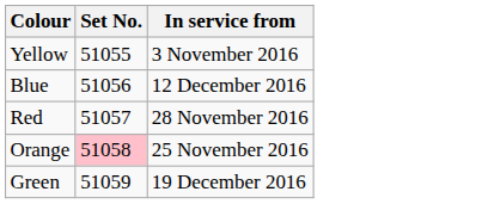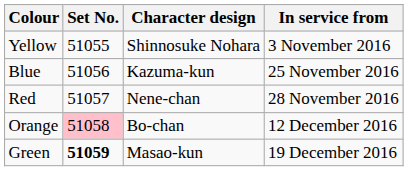 <table class="wikitable">
 <tr>
 <th>Colour</th>
 <th>Set No.</th>
+<th>Character design</th>
 <th>In service from</th>
 </tr>
 <tr>
 <td> Yellow</td>
 <td>51055</td>
+<td>Shinnosuke Nohara</td>
 <td>3 November 2016</td>
 </tr>
 <tr>
 <td> Blue</td>
 <td>51056</td>
-<td>12 December 2016</td>
+<td>Kazuma-kun</td>
+<td>25 November 2016</td>
 </tr>
 <tr>
 <td> Red</td>
 <td>51057</td>
+<td>Nene-chan</td>
 <td>28 November 2016</td>
 </tr>
 <tr>
 <td> Orange</td>
 <td style="background: pink;">51058</td>
-<td>25 November 2016</td>
+<td>Bo-chan</td>
+<td>12 December 2016</td>
 </tr>
 <tr>
 <td> Green</td>
-<td>51059</td>
+<td><strong>51059</strong></td>
+<td>Masao-kun</td>
 <td>19 December 2016</td>
 </tr>
 </table>
